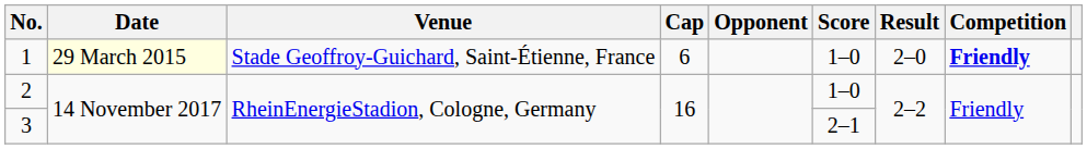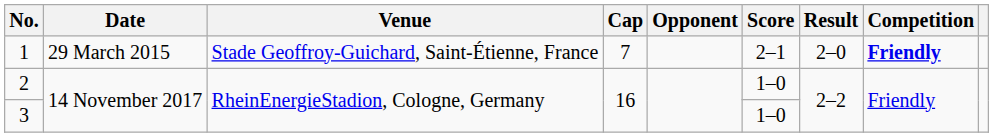 <table class="wikitable sortable">
 <tr>
 <th scope="col">No.</th>
 <th scope="col">Date</th>
 <th scope="col">Venue</th>
 <th scope="col">Cap</th>
 <th scope="col">Opponent</th>
 <th scope="col">Score</th>
 <th scope="col">Result</th>
 <th scope="col">Competition</th>
 <th scope="col" class="unsortable"></th>
 </tr>
 <tr>
 <td style="text-align: center;">1</td>
-<td style="background: lightyellow;">29 March 2015</td>
+<td>29 March 2015</td>
 <td><a href='#'>Stade Geoffroy-Guichard</a>, Saint-Étienne, France</td>
-<td style="text-align: center;">6</td>
+<td style="text-align: center;">7</td>
 <td></td>
-<td style="text-align: center;">1–0</td>
+<td style="text-align: center;">2–1</td>
 <td style="text-align: center;">2–0</td>
 <td><strong><a href='#'>Friendly</a></strong></td>
 <td style="text-align: center;"></td>
 </tr>
 <tr>
 <td style="text-align: center;">2</td>
 <td rowspan="2">14 November 2017</td>
 <td rowspan="2"><a href='#'>RheinEnergieStadion</a>, Cologne, Germany</td>
 <td rowspan="2" style="text-align: center;">16</td>
 <td rowspan="2"></td>
 <td style="text-align: center;">1–0</td>
 <td rowspan="2" style="text-align: center;">2–2</td>
 <td rowspan="2"><a href='#'>Friendly</a></td>
 <td rowspan="2" style="text-align: center;"></td>
 </tr>
 <tr>
 <td style="text-align: center;">3</td>
-<td style="text-align: center;">2–1</td>
+<td style="text-align: center;">1–0</td>
 </tr>
 </table>
